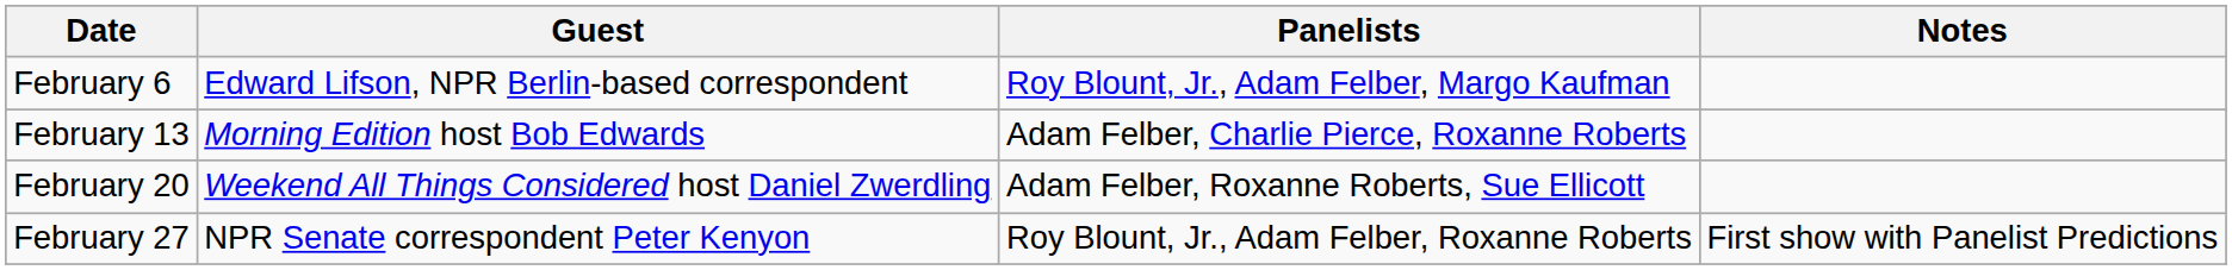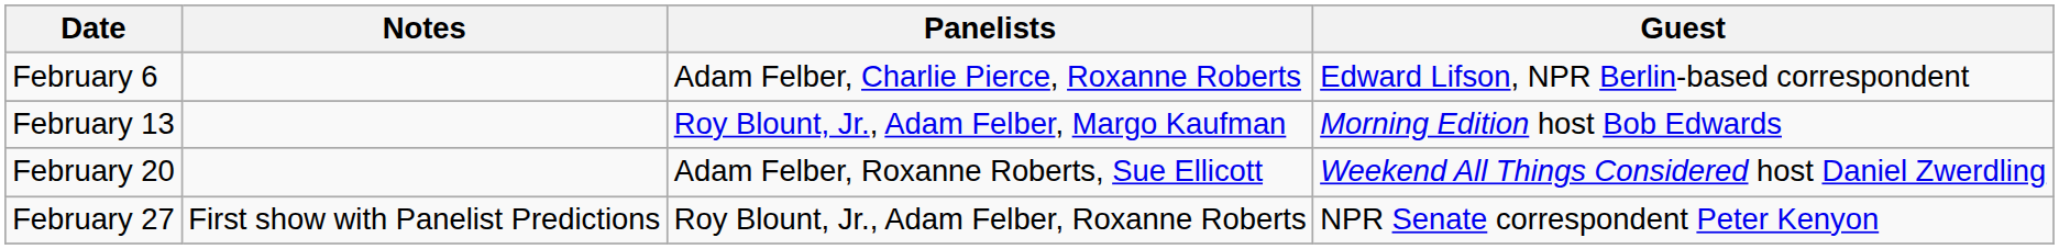 <table class="wikitable">
 <tr>
 <th>Date</th>
+<th>Notes</th>
+<th>Panelists</th>
 <th>Guest</th>
-<th>Panelists</th>
-<th>Notes</th>
 </tr>
 <tr>
 <td>February 6</td>
+<td></td>
+<td>Adam Felber, <a href='#'>Charlie Pierce</a>, <a href='#'>Roxanne Roberts</a></td>
 <td><a href='#'>Edward Lifson</a>, NPR <a href='#'>Berlin</a>-based correspondent</td>
-<td><a href='#'>Roy Blount, Jr.</a>, <a href='#'>Adam Felber</a>, <a href='#'>Margo Kaufman</a></td>
-<td></td>
 </tr>
 <tr>
 <td>February 13</td>
+<td></td>
+<td><a href='#'>Roy Blount, Jr.</a>, <a href='#'>Adam Felber</a>, <a href='#'>Margo Kaufman</a></td>
 <td><em><a href='#'>Morning Edition</a></em> host <a href='#'>Bob Edwards</a></td>
-<td>Adam Felber, <a href='#'>Charlie Pierce</a>, <a href='#'>Roxanne Roberts</a></td>
-<td></td>
 </tr>
 <tr>
 <td>February 20</td>
+<td></td>
+<td>Adam Felber, Roxanne Roberts, <a href='#'>Sue Ellicott</a></td>
 <td><em><a href='#'>Weekend All Things Considered</a></em> host <a href='#'>Daniel Zwerdling</a></td>
-<td>Adam Felber, Roxanne Roberts, <a href='#'>Sue Ellicott</a></td>
-<td></td>
 </tr>
 <tr>
 <td>February 27</td>
+<td>First show with Panelist Predictions</td>
+<td>Roy Blount, Jr., Adam Felber, Roxanne Roberts</td>
 <td>NPR <a href='#'>Senate</a> correspondent <a href='#'>Peter Kenyon</a></td>
-<td>Roy Blount, Jr., Adam Felber, Roxanne Roberts</td>
-<td>First show with Panelist Predictions</td>
 </tr>
 </table>
